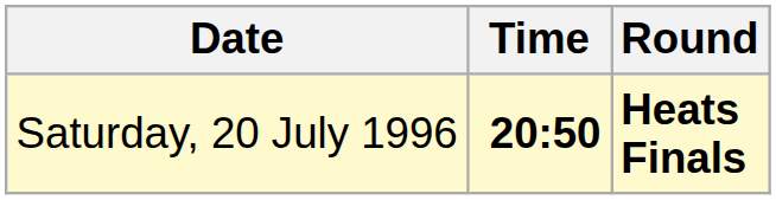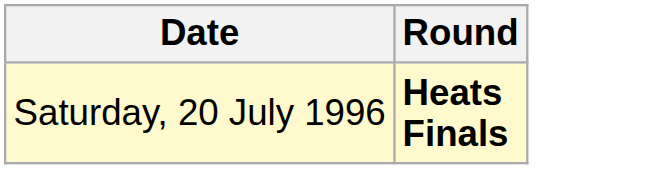 <table class="wikitable">
 <tr>
 <th>Date</th>
-<th>Time</th>
 <th>Round</th>
 </tr>
 <tr style=background:lemonchiffon>
 <td>Saturday, 20 July 1996</td>
-<td> <strong>20:50</strong></td>
 <td><strong>Heats</strong><br><strong>Finals</strong></td>
 </tr>
 </table>
